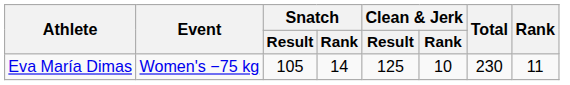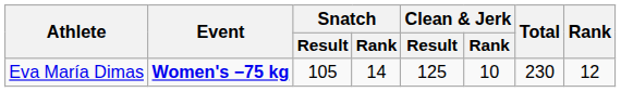 <table class="wikitable" style="font-size:90%">
 <tr>
 <th rowspan="2">Athlete</th>
 <th rowspan="2">Event</th>
 <th colspan="2">Snatch</th>
 <th colspan="2">Clean & Jerk</th>
 <th rowspan="2">Total</th>
 <th rowspan="2">Rank</th>
 </tr>
 <tr style="font-size:95%">
 <th>Result</th>
 <th>Rank</th>
 <th>Result</th>
 <th>Rank</th>
 </tr>
 <tr align=center>
 <td align=left><a href='#'>Eva María Dimas</a></td>
-<td align=left><a href='#'>Women's −75 kg</a></td>
+<td align=left><strong><a href='#'>Women's −75 kg</a></strong></td>
 <td>105</td>
 <td>14</td>
 <td>125</td>
 <td>10</td>
 <td>230</td>
-<td>11</td>
+<td>12</td>
 </tr>
 </table>
